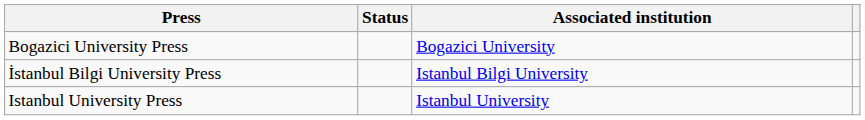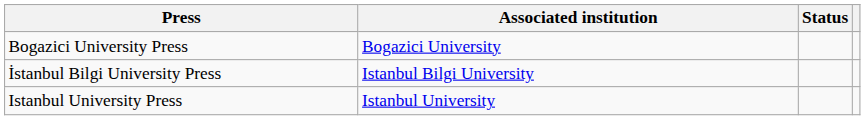 <table class="wikitable sortable">
 <tr>
 <th style="width:20em">Press</th>
+<th style="width:25em">Associated institution</th>
 <th>Status</th>
-<th style="width:25em">Associated institution</th>
 <th></th>
 </tr>
 <tr>
 <td>Bogazici University Press</td>
+<td><a href='#'>Bogazici University</a></td>
 <td></td>
-<td><a href='#'>Bogazici University</a></td>
 <td></td>
 </tr>
 <tr>
 <td>İstanbul Bilgi University Press</td>
+<td><a href='#'>Istanbul Bilgi University</a></td>
 <td></td>
-<td><a href='#'>Istanbul Bilgi University</a></td>
 <td></td>
 </tr>
 <tr>
 <td>Istanbul University Press</td>
+<td><a href='#'>Istanbul University</a></td>
 <td></td>
-<td><a href='#'>Istanbul University</a></td>
 <td></td>
 </tr>
 </table>
